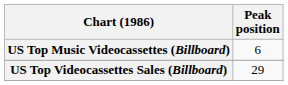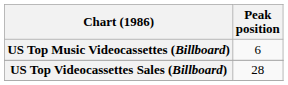 <table class="wikitable sortable plainrowheaders" style="text-align:center">
 <tr>
 <th scope="col">Chart (1986)</th>
 <th scope="col">Peak<br>position</th>
 </tr>
 <tr>
 <th scope="row">US Top Music Videocassettes (<em>Billboard</em>)</th>
 <td style="text-align:center;">6</td>
 </tr>
 <tr>
 </tr>
 <tr>
 <th scope="row">US Top Videocassettes Sales (<em>Billboard</em>)</th>
-<td style="text-align:center;">29</td>
+<td style="text-align:center;">28</td>
 </tr>
 <tr>
 </tr>
 </table>
